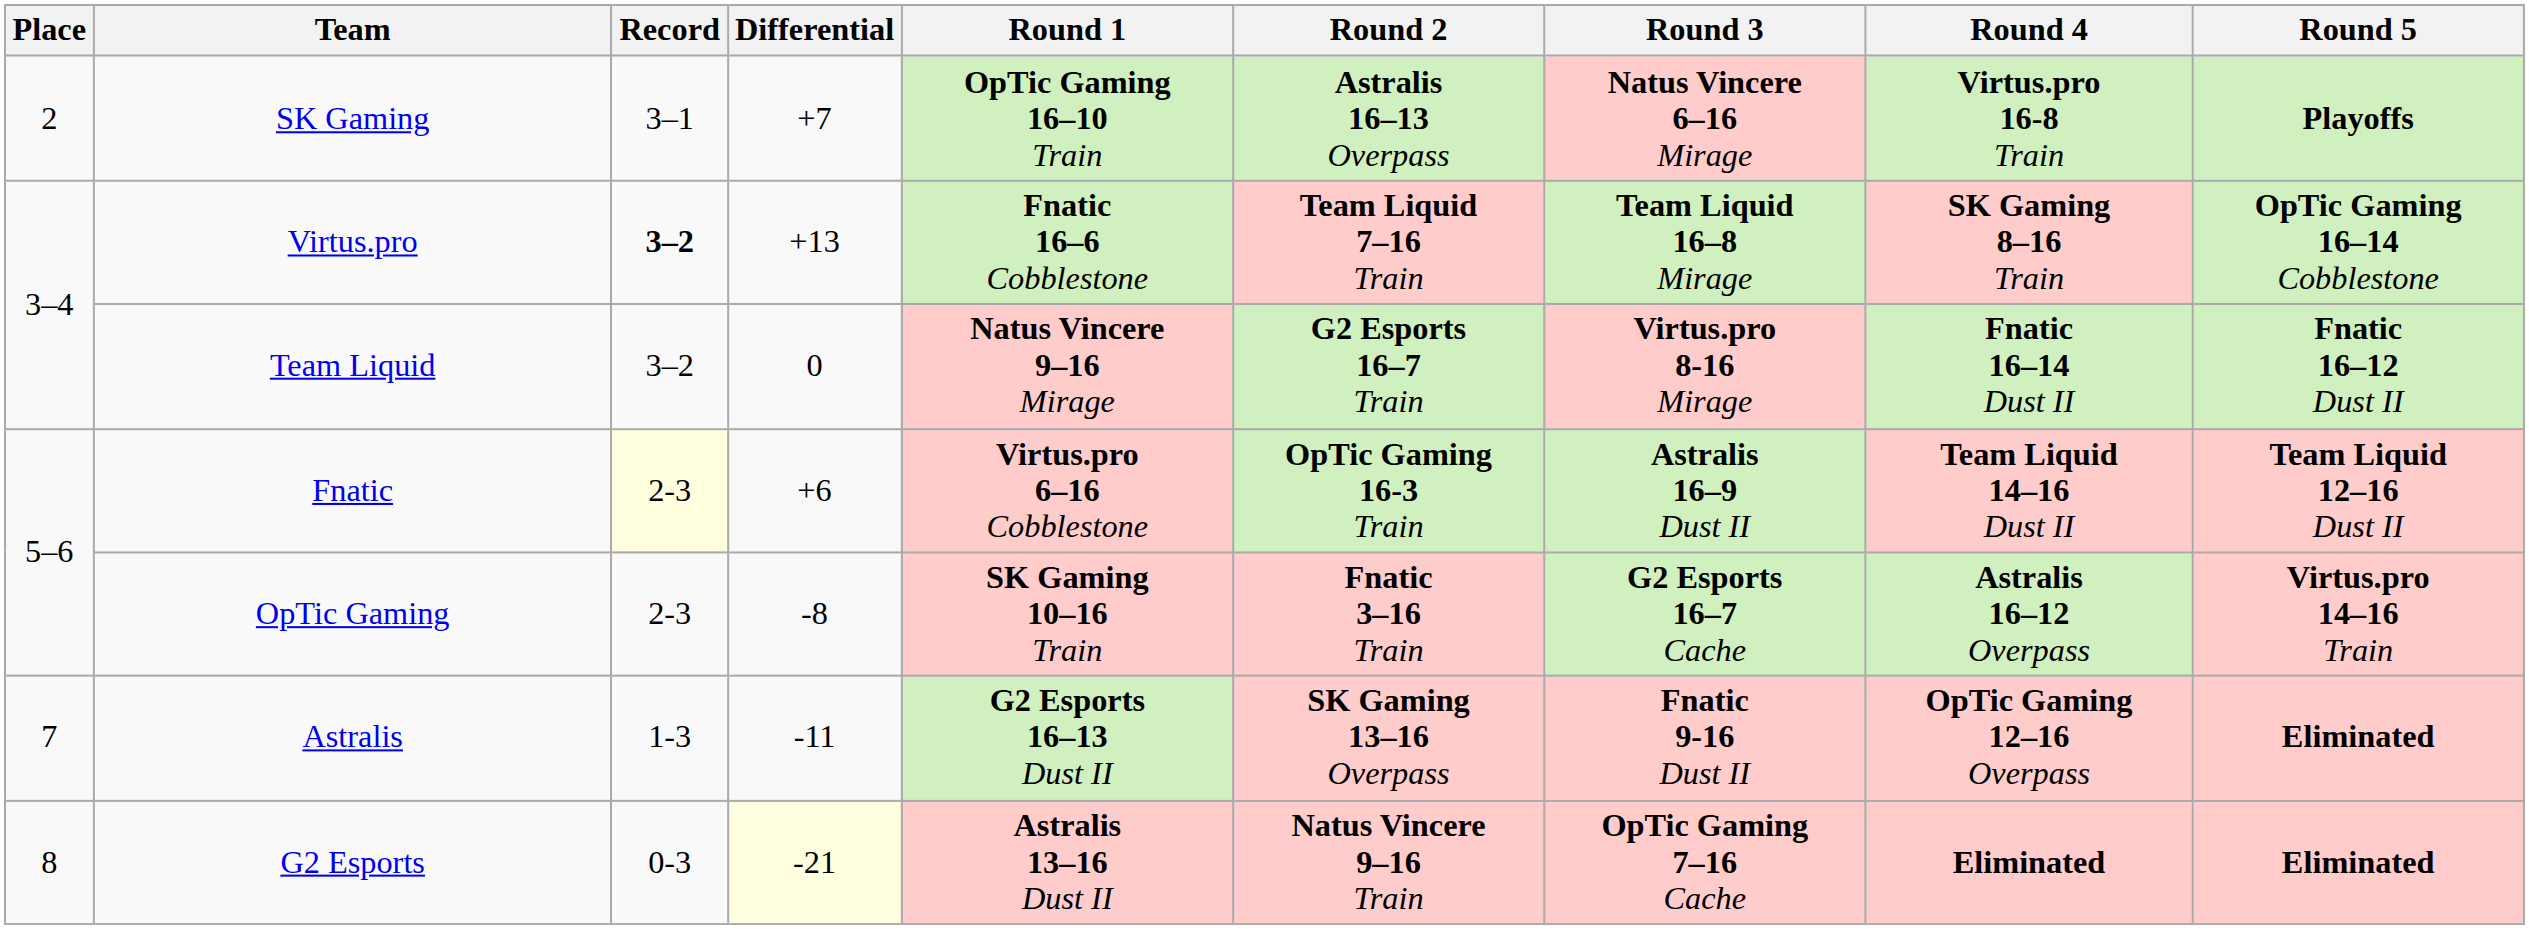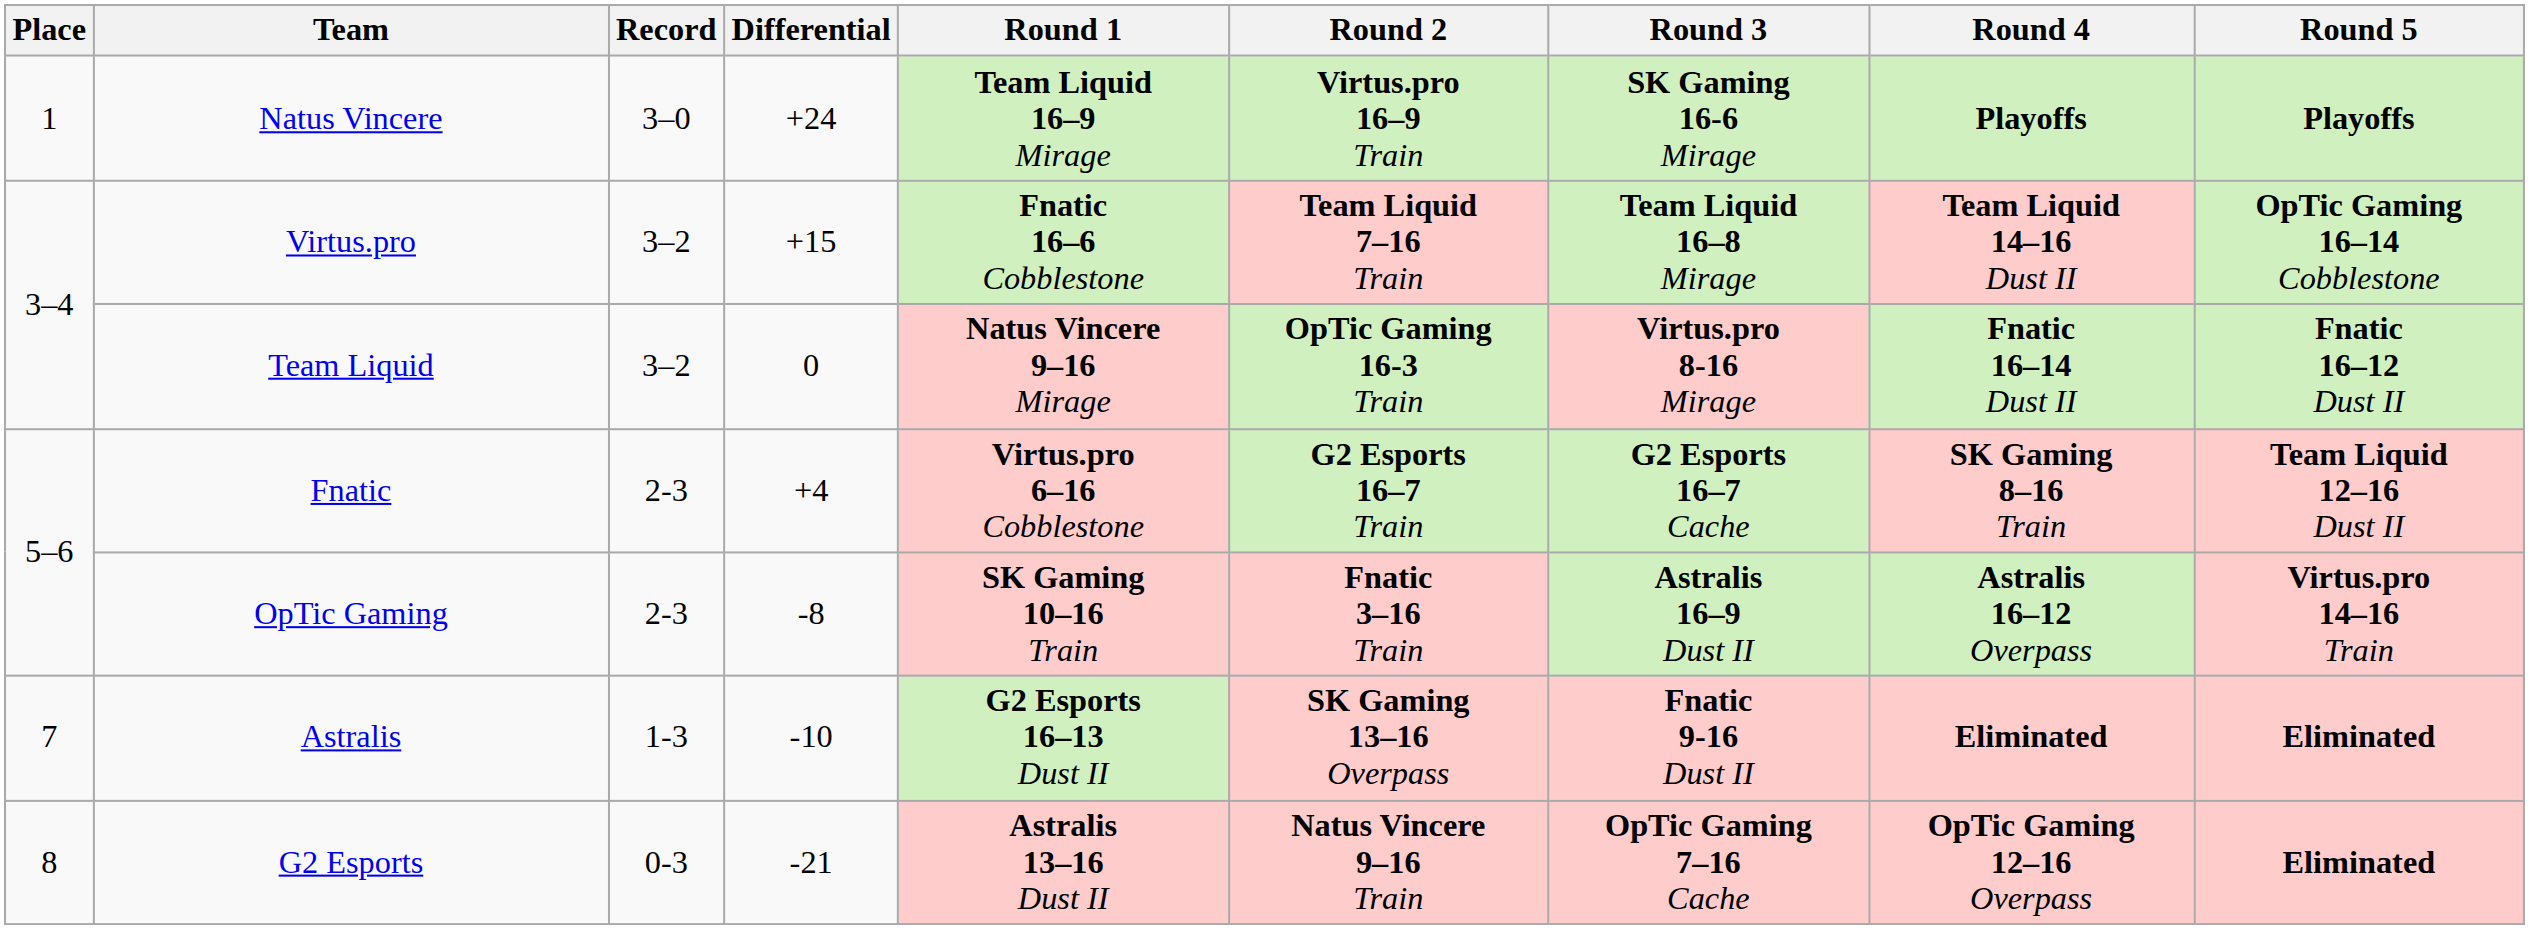 <table class="wikitable" style="text-align: center;">
 <tr>
 <th width="20px">Place</th>
 <th width="450px">Team</th>
 <th width="50px">Record</th>
 <th width="50px">Differential</th>
 <th width="240px">Round 1</th>
 <th width="240px">Round 2</th>
 <th width="240px">Round 3</th>
 <th width="240px">Round 4</th>
 <th width="240px">Round 5</th>
 </tr>
 <tr>
-<td>2</td>
-<td><a href='#'>SK Gaming</a></td>
-<td>3–1</td>
-<td>+7</td>
-<td style="background: #D0F0C0;"><strong>OpTic Gaming</strong><br><strong>16–10</strong><br><em>Train</em></td>
-<td style="background: #D0F0C0;"><strong>Astralis</strong><br><strong>16–13</strong><br><em>Overpass</em></td>
-<td style="background: #FFCCCC;"><strong>Natus Vincere</strong><br><strong>6–16</strong><br><em>Mirage</em></td>
-<td style="background: #D0F0C0;"><strong>Virtus.pro<br>16-8</strong><br><em>Train</em></td>
+<td>1</td>
+<td><a href='#'>Natus Vincere</a></td>
+<td>3–0</td>
+<td>+24</td>
+<td style="background: #D0F0C0;"><strong>Team Liquid</strong><br><strong>16–9</strong><br><em>Mirage</em></td>
+<td style="background: #D0F0C0;"><strong>Virtus.pro</strong><br><strong>16–9</strong><br><em>Train</em></td>
+<td style="background: #D0F0C0;"><strong>SK Gaming</strong><br><strong>16-6</strong><br><em>Mirage</em></td>
+<td style="background: #D0F0C0;"><strong>Playoffs</strong></td>
 <td style="background: #D0F0C0;"><strong>Playoffs</strong></td>
 </tr>
 <tr>
 <td rowspan="2">3–4</td>
 <td><a href='#'>Virtus.pro</a></td>
-<td><strong>3–2</strong></td>
-<td>+13</td>
+<td>3–2</td>
+<td>+15</td>
 <td style="background: #D0F0C0;"><strong>Fnatic</strong><br><strong>16–6</strong><br><em>Cobblestone</em></td>
 <td style="background: #FFCCCC;"><strong>Team Liquid</strong><br><strong>7–16</strong><br><em>Train</em></td>
 <td style="background: #D0F0C0;"><strong>Team Liquid</strong><br><strong>16–8</strong><br><em>Mirage</em></td>
-<td style="background: #FFCCCC;"><strong>SK Gaming</strong><br><strong>8–16</strong><br><em>Train</em></td>
+<td style="background: #FFCCCC;"><strong>Team Liquid</strong><br><strong>14–16</strong><br><em>Dust II</em></td>
 <td style="background: #D0F0C0;"><strong>OpTic Gaming</strong><br><strong>16–14</strong><br><em>Cobblestone</em></td>
 </tr>
 <tr>
 <td><a href='#'>Team Liquid</a></td>
 <td>3–2</td>
 <td>0</td>
 <td style="background: #FFCCCC;"><strong>Natus Vincere</strong><br><strong>9–16</strong><br><em>Mirage</em></td>
-<td style="background: #D0F0C0;"><strong>G2 Esports</strong><br><strong>16–7</strong><br><em>Train</em></td>
+<td style="background: #D0F0C0;"><strong>OpTic Gaming</strong><br><strong>16-3</strong><br><em>Train</em></td>
 <td style="background: #FFCCCC;"><strong>Virtus.pro</strong><br><strong>8-16</strong><br><em>Mirage</em></td>
 <td style="background: #D0F0C0;"><strong>Fnatic</strong><br><strong>16–14</strong><br><em>Dust II</em></td>
 <td style="background: #D0F0C0;"><strong>Fnatic</strong><br><strong>16–12</strong><br><em>Dust II</em></td>
 </tr>
 <tr>
 <td rowspan="2">5–6</td>
 <td><a href='#'>Fnatic</a></td>
-<td style="background: lightyellow;">2-3</td>
-<td>+6</td>
+<td>2-3</td>
+<td>+4</td>
 <td style="background: #FFCCCC;"><strong>Virtus.pro</strong><br><strong>6–16</strong><br><em>Cobblestone</em></td>
-<td style="background: #D0F0C0;"><strong>OpTic Gaming</strong><br><strong>16-3</strong><br><em>Train</em></td>
-<td style="background: #D0F0C0;"><strong>Astralis</strong><br><strong>16–9</strong><br><em>Dust II</em></td>
-<td style="background: #FFCCCC;"><strong>Team Liquid</strong><br><strong>14–16</strong><br><em>Dust II</em></td>
+<td style="background: #D0F0C0;"><strong>G2 Esports</strong><br><strong>16–7</strong><br><em>Train</em></td>
+<td style="background: #D0F0C0;"><strong>G2 Esports</strong><br><strong>16–7</strong><br><em>Cache</em></td>
+<td style="background: #FFCCCC;"><strong>SK Gaming</strong><br><strong>8–16</strong><br><em>Train</em></td>
 <td style="background: #FFCCCC;"><strong>Team Liquid</strong><br><strong>12–16</strong><br><em>Dust II</em></td>
 </tr>
 <tr>
 <td><a href='#'>OpTic Gaming</a></td>
 <td>2-3</td>
 <td>-8</td>
 <td style="background: #FFCCCC;"><strong>SK Gaming</strong><br><strong>10–16</strong><br><em>Train</em></td>
 <td style="background: #FFCCCC;"><strong>Fnatic</strong><br><strong>3–16</strong><br><em>Train</em></td>
-<td style="background: #D0F0C0;"><strong>G2 Esports</strong><br><strong>16–7</strong><br><em>Cache</em></td>
+<td style="background: #D0F0C0;"><strong>Astralis</strong><br><strong>16–9</strong><br><em>Dust II</em></td>
 <td style="background: #D0F0C0;"><strong>Astralis</strong><br><strong>16–12</strong><br><em>Overpass</em></td>
 <td style="background: #FFCCCC;"><strong>Virtus.pro</strong><br><strong>14–16</strong><br><em>Train</em></td>
 </tr>
 <tr>
 <td>7</td>
 <td><a href='#'>Astralis</a></td>
 <td>1-3</td>
-<td>-11</td>
+<td>-10</td>
 <td style="background: #D0F0C0;"><strong>G2 Esports</strong><br><strong>16–13</strong><br><em>Dust II</em></td>
 <td style="background: #FFCCCC;"><strong>SK Gaming</strong><br><strong>13–16</strong><br><em>Overpass</em></td>
 <td style="background: #FFCCCC;"><strong>Fnatic</strong><br><strong>9-16</strong><br><em>Dust II</em></td>
-<td style="background: #FFCCCC;"><strong>OpTic Gaming</strong><br><strong>12–16</strong><br><em>Overpass</em></td>
+<td style="background: #FFCCCC;"><strong>Eliminated</strong></td>
 <td style="background: #FFCCCC;"><strong>Eliminated</strong></td>
 </tr>
 <tr>
 <td>8</td>
 <td><a href='#'>G2 Esports</a></td>
 <td>0-3</td>
-<td style="background: lightyellow;">-21</td>
+<td>-21</td>
 <td style="background: #FFCCCC;"><strong>Astralis</strong><br><strong>13–16</strong><br><em>Dust II</em></td>
 <td style="background: #FFCCCC;"><strong>Natus Vincere</strong><br><strong>9–16</strong><br><em>Train</em></td>
 <td style="background: #FFCCCC;"><strong>OpTic Gaming</strong><br><strong>7–16</strong><br><em>Cache</em></td>
-<td style="background: #FFCCCC;"><strong>Eliminated</strong></td>
+<td style="background: #FFCCCC;"><strong>OpTic Gaming</strong><br><strong>12–16</strong><br><em>Overpass</em></td>
 <td style="background: #FFCCCC;"><strong>Eliminated</strong></td>
 </tr>
 </table>
